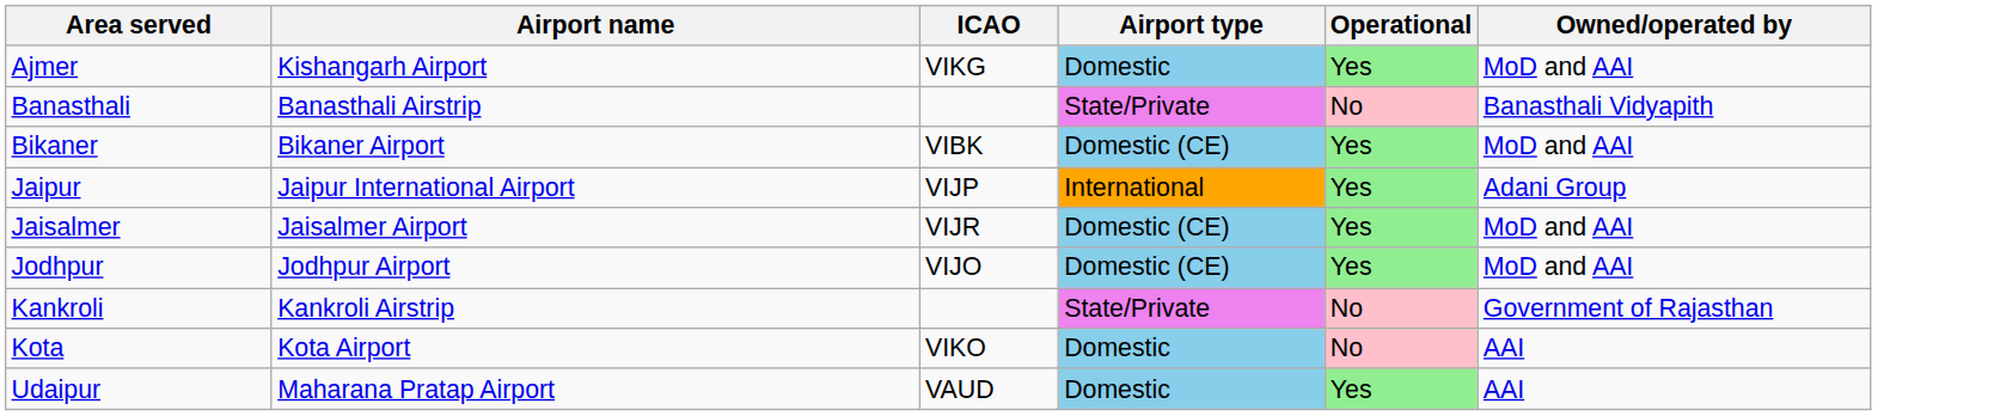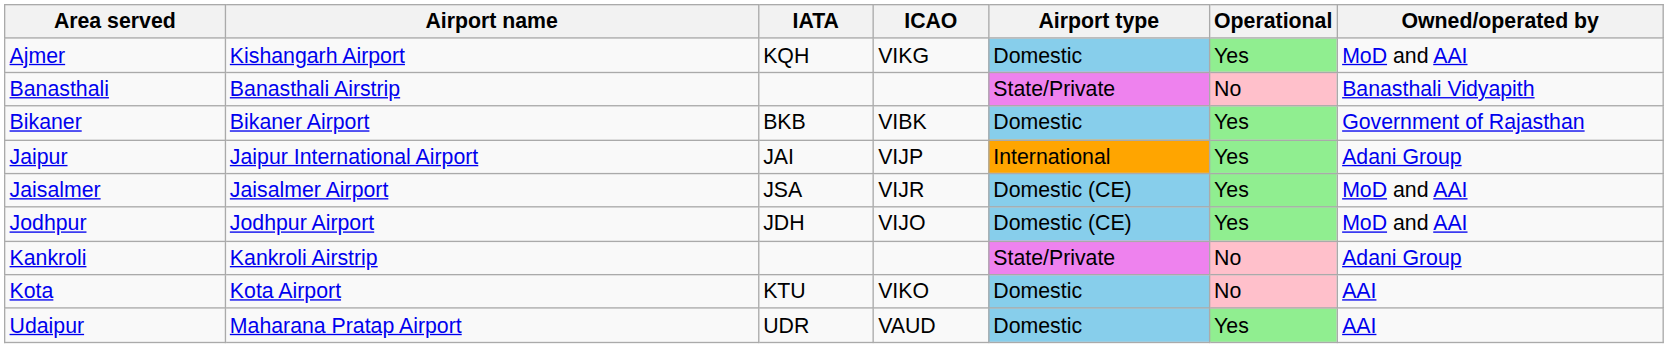 <table class="sortable wikitable"style="text-align:left;"style="font-size: 85%">
 <tr>
 <th style="width:10em;">Area served</th>
 <th style="width:25em;">Airport name</th>
+<th style="width:5em;">IATA</th>
 <th style="width:5em;">ICAO</th>
 <th style="width:10em;">Airport type</th>
 <th style="width:5em;">Operational</th>
 <th style="width:15em;">Owned/operated by</th>
 </tr>
 <tr>
 <td><a href='#'>Ajmer</a></td>
 <td><a href='#'>Kishangarh Airport</a></td>
+<td>KQH</td>
 <td>VIKG</td>
 <td style="background:skyblue;">Domestic</td>
 <td style="background:lightgreen;">Yes</td>
 <td><a href='#'>MoD</a> and <a href='#'>AAI</a></td>
 </tr>
 <tr>
 <td><a href='#'>Banasthali</a></td>
 <td><a href='#'>Banasthali Airstrip</a></td>
 <td></td>
+<td></td>
 <td style="background:violet;">State/Private</td>
 <td style="background:pink;">No</td>
 <td><a href='#'>Banasthali Vidyapith</a></td>
 </tr>
 <tr>
 <td><a href='#'>Bikaner</a></td>
 <td><a href='#'>Bikaner Airport</a></td>
+<td>BKB</td>
 <td>VIBK</td>
-<td style="background:skyblue;">Domestic (CE)</td>
+<td style="background:skyblue;">Domestic</td>
 <td style="background:lightgreen;">Yes</td>
-<td><a href='#'>MoD</a> and <a href='#'>AAI</a></td>
+<td><a href='#'>Government of Rajasthan</a></td>
 </tr>
 <tr>
 <td><a href='#'>Jaipur</a></td>
 <td><a href='#'>Jaipur International Airport</a></td>
+<td>JAI</td>
 <td>VIJP</td>
 <td style="background:orange;">International</td>
 <td style="background:lightgreen;">Yes</td>
 <td><a href='#'>Adani Group</a></td>
 </tr>
 <tr>
 <td><a href='#'>Jaisalmer</a></td>
 <td><a href='#'>Jaisalmer Airport</a></td>
+<td>JSA</td>
 <td>VIJR</td>
 <td style="background:skyblue;">Domestic (CE)</td>
 <td style="background:lightgreen;">Yes</td>
 <td><a href='#'>MoD</a> and <a href='#'>AAI</a></td>
 </tr>
 <tr>
 <td><a href='#'>Jodhpur</a></td>
 <td><a href='#'>Jodhpur Airport</a></td>
+<td>JDH</td>
 <td>VIJO</td>
 <td style="background:skyblue;">Domestic (CE)</td>
 <td style="background:lightgreen;">Yes</td>
 <td><a href='#'>MoD</a> and <a href='#'>AAI</a></td>
 </tr>
 <tr>
 <td><a href='#'>Kankroli</a></td>
 <td><a href='#'>Kankroli Airstrip</a></td>
 <td></td>
+<td></td>
 <td style="background:violet;">State/Private</td>
 <td style="background:pink;">No</td>
-<td><a href='#'>Government of Rajasthan</a></td>
+<td><a href='#'>Adani Group</a></td>
 </tr>
 <tr>
 <td><a href='#'>Kota</a></td>
 <td><a href='#'>Kota Airport</a></td>
+<td>KTU</td>
 <td>VIKO</td>
 <td style="background:skyblue;">Domestic</td>
 <td style="background:pink;">No</td>
 <td><a href='#'>AAI</a></td>
 </tr>
 <tr>
 <td><a href='#'>Udaipur</a></td>
 <td><a href='#'>Maharana Pratap Airport</a></td>
+<td>UDR</td>
 <td>VAUD</td>
 <td style="background:skyblue;">Domestic</td>
 <td style="background:lightgreen;">Yes</td>
 <td><a href='#'>AAI</a></td>
 </tr>
 </table>
